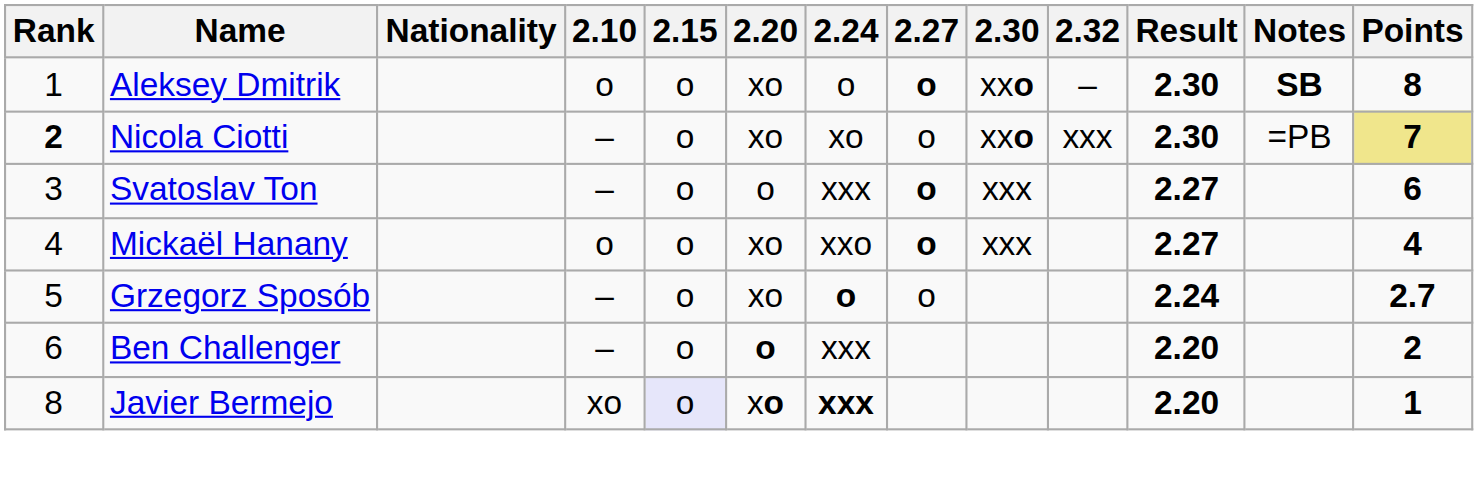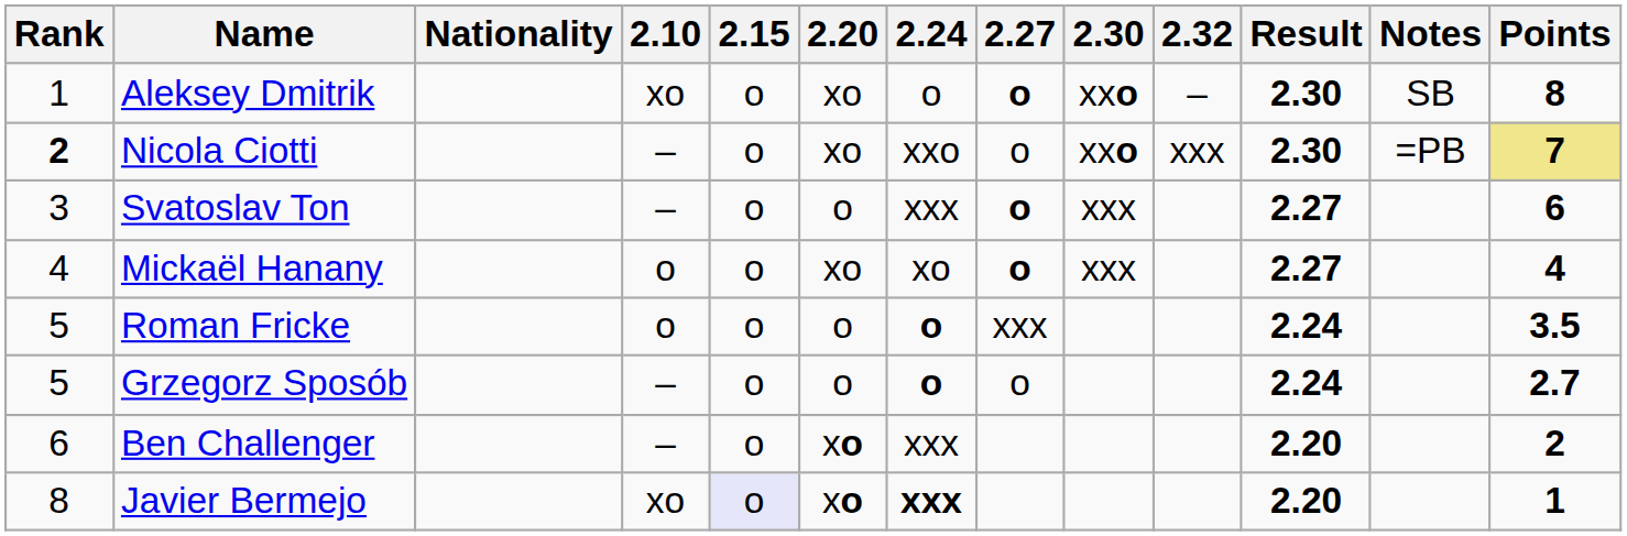 <table class="wikitable sortable" style="text-align:center">
 <tr>
 <th>Rank</th>
 <th>Name</th>
 <th>Nationality</th>
 <th>2.10</th>
 <th>2.15</th>
 <th>2.20</th>
 <th>2.24</th>
 <th>2.27</th>
 <th>2.30</th>
 <th>2.32</th>
 <th>Result</th>
 <th>Notes</th>
 <th>Points</th>
 </tr>
 <tr>
 <td>1</td>
 <td align=left><a href='#'>Aleksey Dmitrik</a></td>
 <td align=left></td>
-<td>o</td>
+<td>xo</td>
 <td>o</td>
 <td>xo</td>
 <td>o</td>
 <td><strong>o</strong></td>
 <td>xx<strong>o</strong></td>
 <td>–</td>
 <td><strong>2.30</strong></td>
-<td><strong>SB</strong></td>
+<td>SB</td>
 <td><strong>8</strong></td>
 </tr>
 <tr>
 <td><strong>2</strong></td>
 <td align=left><a href='#'>Nicola Ciotti</a></td>
 <td align=left></td>
 <td>–</td>
 <td>o</td>
 <td>xo</td>
-<td>xo</td>
+<td>xxo</td>
 <td>o</td>
 <td>xx<strong>o</strong></td>
 <td>xxx</td>
 <td><strong>2.30</strong></td>
 <td>=PB</td>
 <td style="background: khaki;"><strong>7</strong></td>
 </tr>
 <tr>
 <td>3</td>
 <td align=left><a href='#'>Svatoslav Ton</a></td>
 <td align=left></td>
 <td>–</td>
 <td>o</td>
 <td>o</td>
 <td>xxx</td>
 <td><strong>o</strong></td>
 <td>xxx</td>
 <td></td>
 <td><strong>2.27</strong></td>
 <td></td>
 <td><strong>6</strong></td>
 </tr>
 <tr>
 <td>4</td>
 <td align=left><a href='#'>Mickaël Hanany</a></td>
 <td align=left></td>
 <td>o</td>
 <td>o</td>
 <td>xo</td>
-<td>xxo</td>
+<td>xo</td>
 <td><strong>o</strong></td>
 <td>xxx</td>
 <td></td>
 <td><strong>2.27</strong></td>
 <td></td>
 <td><strong>4</strong></td>
 </tr>
 <tr>
 <td>5</td>
+<td align=left><a href='#'>Roman Fricke</a></td>
+<td align=left></td>
+<td>o</td>
+<td>o</td>
+<td>o</td>
+<td><strong>o</strong></td>
+<td>xxx</td>
+<td></td>
+<td></td>
+<td><strong>2.24</strong></td>
+<td></td>
+<td><strong>3.5</strong></td>
+</tr>
+<tr>
+<td>5</td>
 <td align=left><a href='#'>Grzegorz Sposób</a></td>
 <td align=left></td>
 <td>–</td>
 <td>o</td>
-<td>xo</td>
+<td>o</td>
 <td><strong>o</strong></td>
 <td>o</td>
 <td></td>
 <td></td>
 <td><strong>2.24</strong></td>
 <td></td>
 <td><strong>2.7</strong></td>
 </tr>
 <tr>
 <td>6</td>
 <td align=left><a href='#'>Ben Challenger</a></td>
 <td align=left></td>
 <td>–</td>
 <td>o</td>
-<td><strong>o</strong></td>
+<td>x<strong>o</strong></td>
 <td>xxx</td>
 <td></td>
 <td></td>
 <td></td>
 <td><strong>2.20</strong></td>
 <td></td>
 <td><strong>2</strong></td>
 </tr>
 <tr>
 <td>8</td>
 <td align=left><a href='#'>Javier Bermejo</a></td>
 <td align=left></td>
 <td>xo</td>
 <td style="background: lavender;">o</td>
 <td>x<strong>o</strong></td>
 <td><strong>xxx</strong></td>
 <td></td>
 <td></td>
 <td></td>
 <td><strong>2.20</strong></td>
 <td></td>
 <td><strong>1</strong></td>
 </tr>
 </table>
